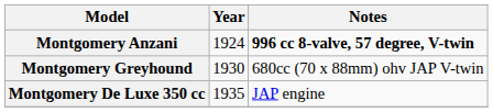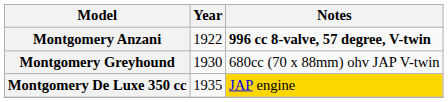 <table class="wikitable">
 <tr>
 <th>Model</th>
 <th>Year</th>
 <th>Notes</th>
 </tr>
 <tr>
 <th scope="row">Montgomery Anzani</th>
-<td>1924</td>
+<td>1922</td>
 <td><strong>996 cc 8-valve, 57 degree, V-twin</strong></td>
 </tr>
 <tr>
 <th scope="row">Montgomery Greyhound</th>
 <td>1930</td>
 <td>680cc (70 x 88mm) ohv JAP V-twin</td>
 </tr>
 <tr>
 <th scope="row">Montgomery De Luxe 350 cc</th>
 <td>1935</td>
-<td><a href='#'>JAP</a> engine</td>
+<td style="background: gold;"><a href='#'>JAP</a> engine</td>
 </tr>
 <tr>
 </tr>
 </table>
